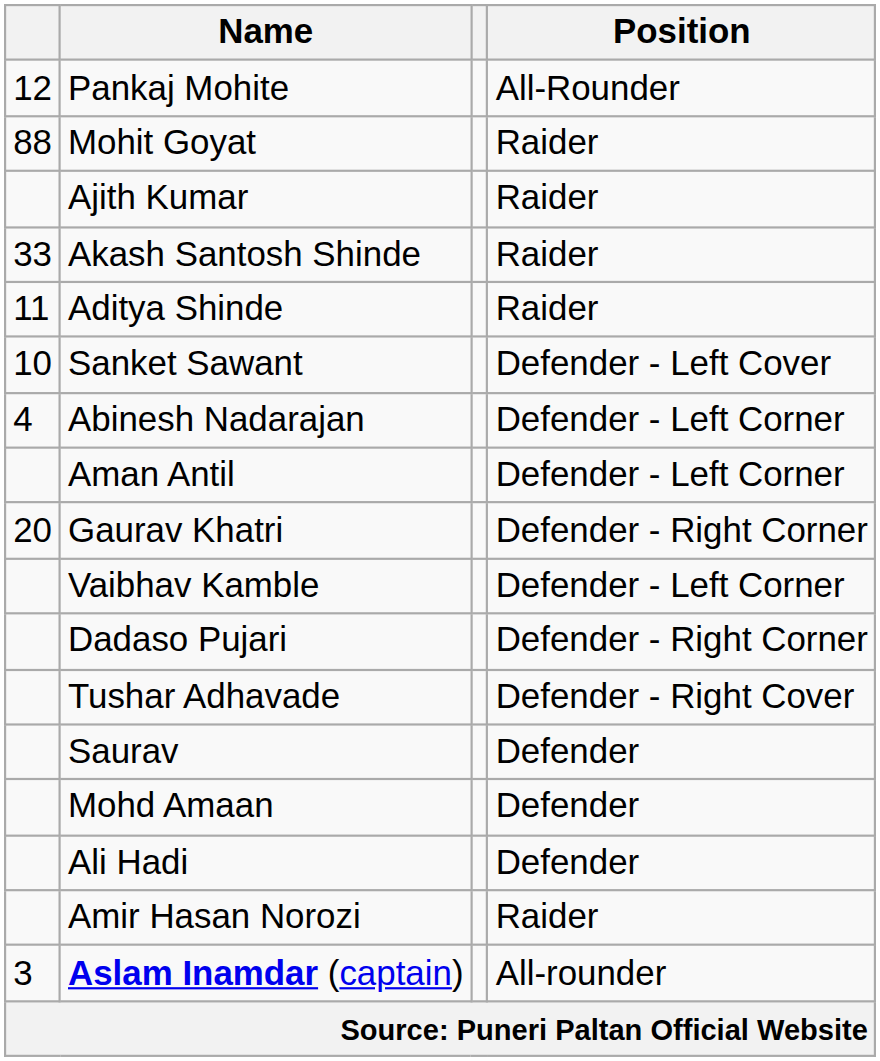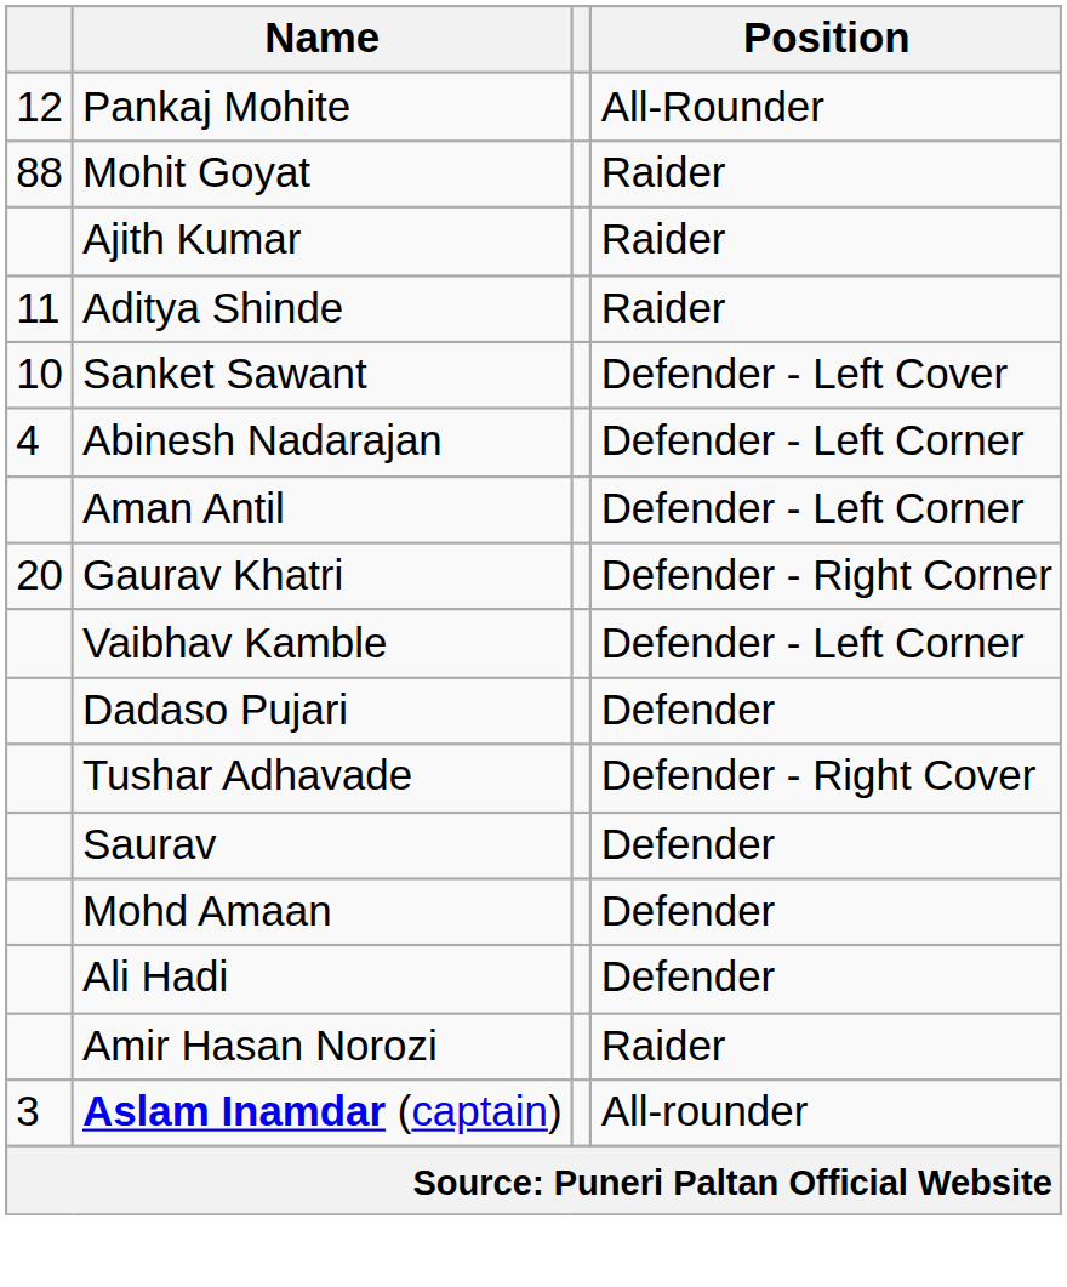 <table class="wikitable sortable" style="text-align: left">
 <tr>
 <th style="text-align:center;"></th>
 <th style="text-align:center;">Name</th>
 <th style="text-align:center;"></th>
 <th style="text-align:center;">Position</th>
 </tr>
 <tr>
 <td>12</td>
 <td>Pankaj Mohite</td>
 <td></td>
 <td>All-Rounder</td>
 </tr>
 <tr>
 <td>88</td>
 <td>Mohit Goyat</td>
 <td></td>
 <td>Raider</td>
 </tr>
 <tr>
 <td></td>
 <td>Ajith Kumar</td>
-<td></td>
-<td>Raider</td>
-</tr>
-<tr>
-<td>33</td>
-<td>Akash Santosh Shinde</td>
 <td></td>
 <td>Raider</td>
 </tr>
 <tr>
 <td>11</td>
 <td>Aditya Shinde</td>
 <td></td>
 <td>Raider</td>
 </tr>
 <tr>
 <td>10</td>
 <td>Sanket Sawant</td>
 <td></td>
 <td>Defender - Left Cover</td>
 </tr>
 <tr>
 <td>4</td>
 <td>Abinesh Nadarajan</td>
 <td></td>
 <td>Defender - Left Corner</td>
 </tr>
 <tr>
 <td></td>
 <td>Aman Antil</td>
 <td></td>
 <td>Defender - Left Corner</td>
 </tr>
 <tr>
 <td>20</td>
 <td>Gaurav Khatri</td>
 <td></td>
 <td>Defender - Right Corner</td>
 </tr>
 <tr>
 <td></td>
 <td>Vaibhav Kamble</td>
 <td></td>
 <td>Defender - Left Corner</td>
 </tr>
 <tr>
 <td></td>
 <td>Dadaso Pujari</td>
 <td></td>
-<td>Defender - Right Corner</td>
+<td>Defender</td>
 </tr>
 <tr>
 <td></td>
 <td>Tushar Adhavade</td>
 <td></td>
 <td>Defender - Right Cover</td>
 </tr>
 <tr>
 <td></td>
 <td>Saurav</td>
 <td></td>
 <td>Defender</td>
 </tr>
 <tr>
 <td></td>
 <td>Mohd Amaan</td>
 <td></td>
 <td>Defender</td>
 </tr>
 <tr>
 <td></td>
 <td>Ali Hadi</td>
 <td></td>
 <td>Defender</td>
 </tr>
 <tr>
 <td></td>
 <td>Amir Hasan Norozi</td>
 <td></td>
 <td>Raider</td>
 </tr>
 <tr>
 <td>3</td>
 <td><strong><a href='#'>Aslam Inamdar</a></strong> (<a href='#'>captain</a>)</td>
 <td></td>
 <td>All-rounder</td>
 </tr>
 <tr>
 <th colspan="4" style="text-align:right;"><small>Source: Puneri Paltan Official Website</small></th>
 </tr>
 </table>
